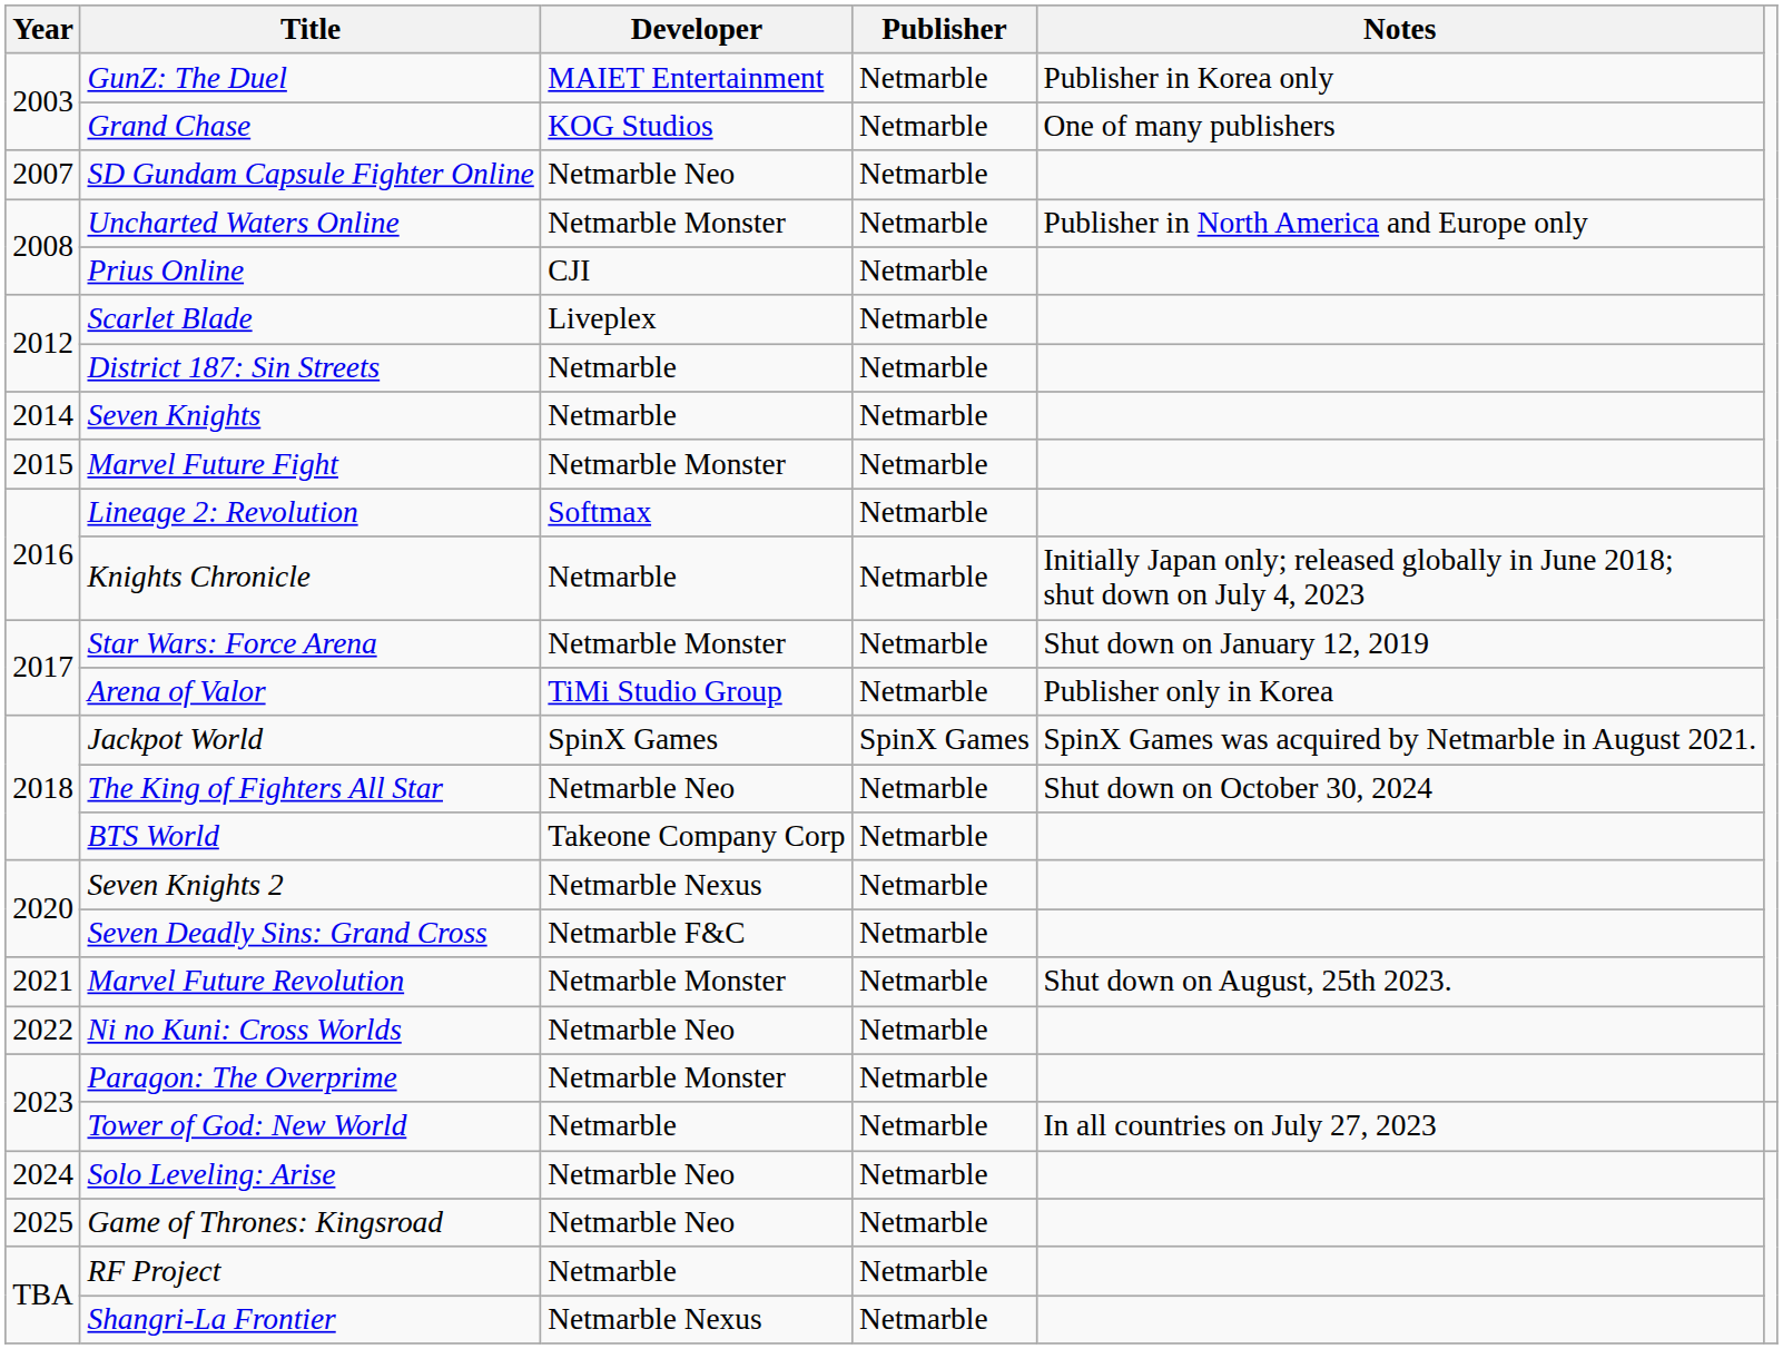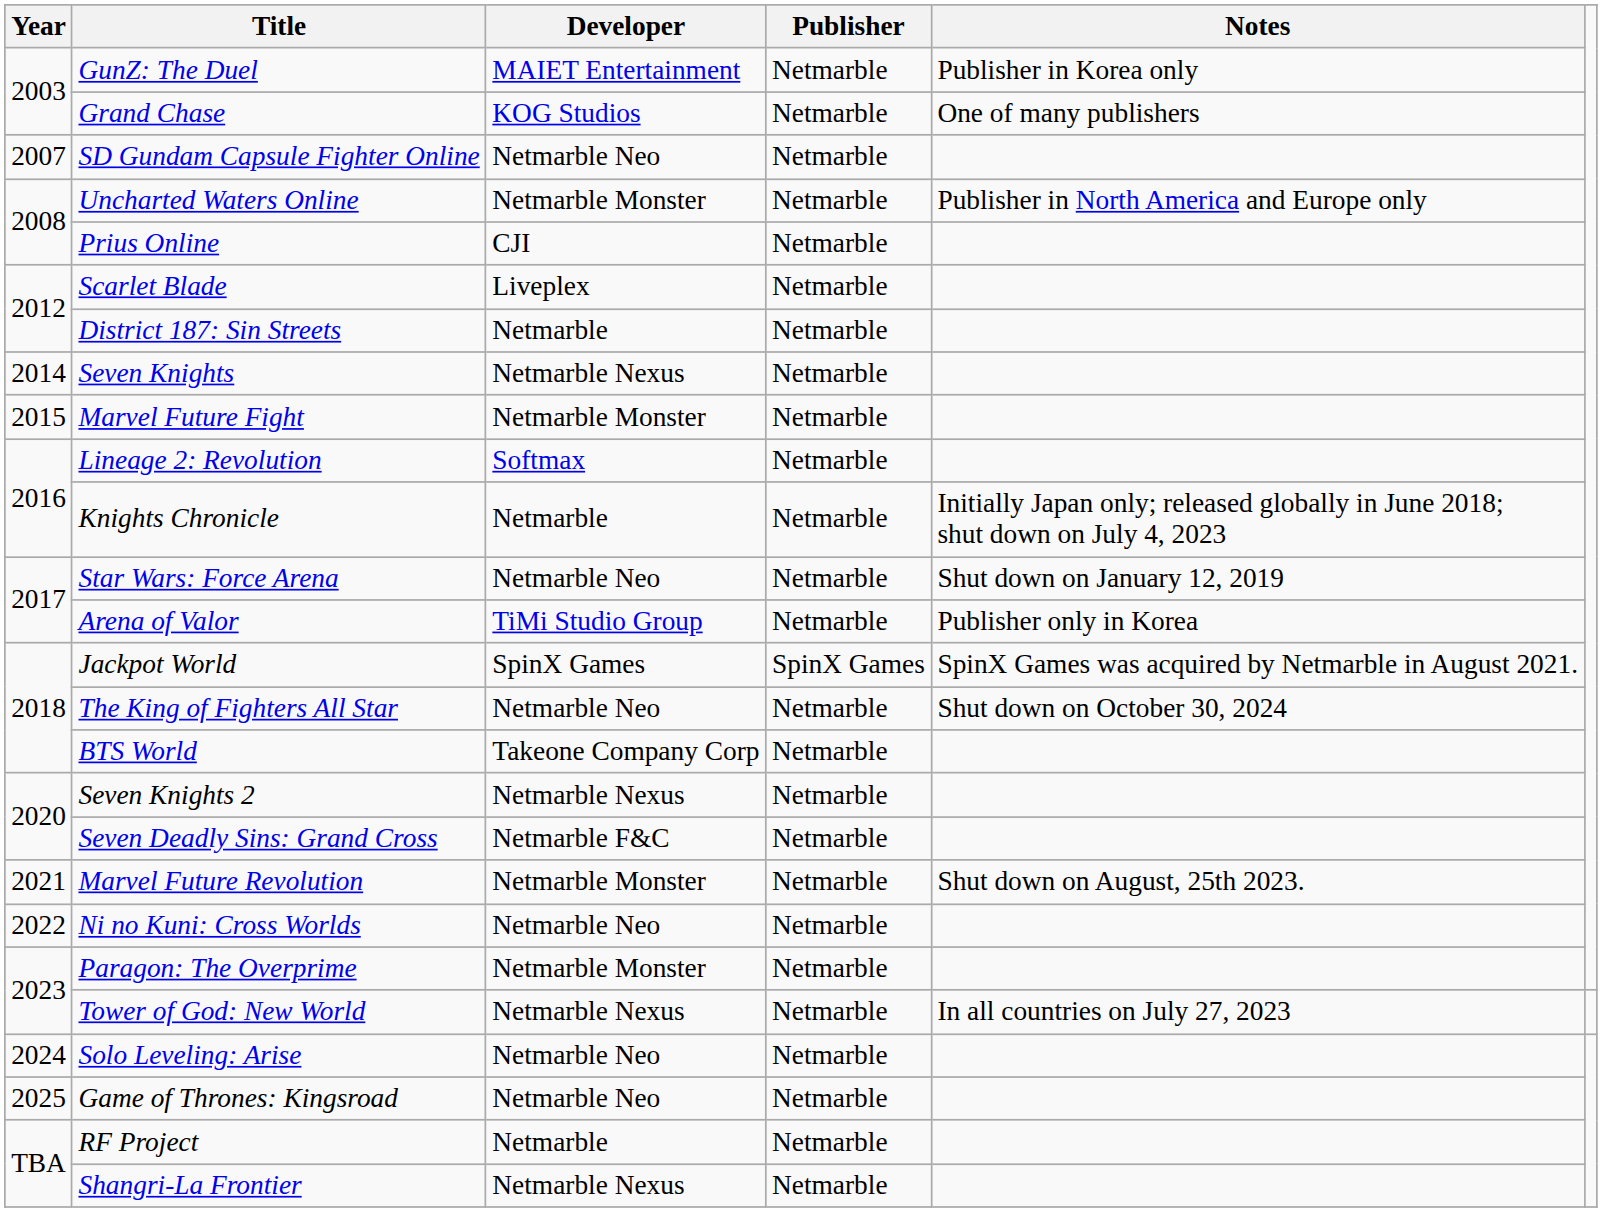 <table class="wikitable">
 <tr>
 <th scope="col">Year</th>
 <th scope="col">Title</th>
 <th scope="col">Developer</th>
 <th scope="col">Publisher</th>
 <th scope="col">Notes</th>
 </tr>
 <tr>
 <td rowspan="2">2003</td>
 <td><em><a href='#'>GunZ: The Duel</a></em></td>
 <td><a href='#'>MAIET Entertainment</a></td>
 <td>Netmarble</td>
 <td>Publisher in Korea only</td>
 </tr>
 <tr>
 <td><em><a href='#'>Grand Chase</a></em></td>
 <td><a href='#'>KOG Studios</a></td>
 <td>Netmarble</td>
 <td>One of many publishers</td>
 </tr>
 <tr>
 <td>2007</td>
 <td><em><a href='#'>SD Gundam Capsule Fighter Online</a></em></td>
 <td>Netmarble Neo</td>
 <td>Netmarble</td>
 <td></td>
 </tr>
 <tr>
 <td rowspan="2">2008</td>
 <td><em><a href='#'>Uncharted Waters Online</a></em></td>
 <td>Netmarble Monster</td>
 <td>Netmarble</td>
 <td>Publisher in <a href='#'>North America</a> and Europe only</td>
 </tr>
 <tr>
 <td><em><a href='#'>Prius Online</a></em></td>
 <td>CJI</td>
 <td>Netmarble</td>
 <td></td>
 </tr>
 <tr>
 <td rowspan="2">2012</td>
 <td><em><a href='#'>Scarlet Blade</a></em></td>
 <td>Liveplex</td>
 <td>Netmarble</td>
 <td></td>
 </tr>
 <tr>
 <td><em><a href='#'>District 187: Sin Streets</a></em></td>
 <td>Netmarble</td>
 <td>Netmarble</td>
 <td></td>
 </tr>
 <tr>
 <td>2014</td>
 <td><em><a href='#'>Seven Knights</a></em></td>
-<td>Netmarble</td>
+<td>Netmarble Nexus</td>
 <td>Netmarble</td>
 <td></td>
 </tr>
 <tr>
 <td>2015</td>
 <td><em><a href='#'>Marvel Future Fight</a></em></td>
 <td>Netmarble Monster</td>
 <td>Netmarble</td>
 <td></td>
 </tr>
 <tr>
 <td rowspan="2">2016</td>
 <td><em><a href='#'>Lineage 2: Revolution</a></em></td>
 <td><a href='#'>Softmax</a></td>
 <td>Netmarble</td>
 <td></td>
 </tr>
 <tr>
 <td><em>Knights Chronicle</em></td>
 <td>Netmarble</td>
 <td>Netmarble</td>
 <td>Initially Japan only; released globally in June 2018;<br>shut down on July 4, 2023</td>
 </tr>
 <tr>
 <td rowspan="2">2017</td>
 <td><em><a href='#'>Star Wars: Force Arena</a></em></td>
-<td>Netmarble Monster</td>
+<td>Netmarble Neo</td>
 <td>Netmarble</td>
 <td>Shut down on January 12, 2019</td>
 </tr>
 <tr>
 <td><em><a href='#'>Arena of Valor</a></em></td>
 <td><a href='#'>TiMi Studio Group</a></td>
 <td>Netmarble</td>
 <td>Publisher only in Korea</td>
 </tr>
 <tr>
 <td rowspan="3">2018</td>
 <td><em>Jackpot World</em></td>
 <td>SpinX Games</td>
 <td>SpinX Games</td>
 <td>SpinX Games was acquired by Netmarble in August 2021.</td>
 </tr>
 <tr>
 <td><em><a href='#'>The King of Fighters All Star</a></em></td>
 <td>Netmarble Neo</td>
 <td>Netmarble</td>
 <td>Shut down on October 30, 2024</td>
 </tr>
 <tr>
 <td><em><a href='#'>BTS World</a></em></td>
 <td>Takeone Company Corp</td>
 <td>Netmarble</td>
 <td></td>
 </tr>
 <tr>
 <td rowspan="2">2020</td>
 <td><em>Seven Knights 2</em></td>
 <td>Netmarble Nexus</td>
 <td>Netmarble</td>
 <td></td>
 </tr>
 <tr>
 <td><em><a href='#'>Seven Deadly Sins: Grand Cross</a></em></td>
 <td>Netmarble F&C</td>
 <td>Netmarble</td>
 <td></td>
 </tr>
 <tr>
 <td>2021</td>
 <td><em><a href='#'>Marvel Future Revolution</a></em></td>
 <td>Netmarble Monster</td>
 <td>Netmarble</td>
 <td>Shut down on August, 25th 2023.</td>
 </tr>
 <tr>
 <td>2022</td>
 <td><em><a href='#'>Ni no Kuni: Cross Worlds</a></em></td>
 <td>Netmarble Neo</td>
 <td>Netmarble</td>
 <td></td>
 </tr>
 <tr>
 <td rowspan="2">2023</td>
 <td><em><a href='#'>Paragon: The Overprime</a></em></td>
 <td>Netmarble Monster</td>
 <td>Netmarble</td>
 <td></td>
 </tr>
 <tr>
 <td><em><a href='#'>Tower of God: New World</a></em></td>
-<td>Netmarble</td>
+<td>Netmarble Nexus</td>
 <td>Netmarble</td>
 <td>In all countries on July 27, 2023</td>
 <td></td>
 </tr>
 <tr>
 <td>2024</td>
 <td><em><a href='#'>Solo Leveling: Arise</a></em></td>
 <td>Netmarble Neo</td>
 <td>Netmarble</td>
 <td></td>
 </tr>
 <tr>
 <td>2025</td>
 <td><em>Game of Thrones: Kingsroad</em></td>
 <td>Netmarble Neo</td>
 <td>Netmarble</td>
 <td></td>
 </tr>
 <tr>
 <td rowspan="2">TBA</td>
 <td><em>RF Project</em></td>
 <td>Netmarble</td>
 <td>Netmarble</td>
 <td></td>
 </tr>
 <tr>
 <td><em><a href='#'>Shangri-La Frontier</a></em></td>
 <td>Netmarble Nexus</td>
 <td>Netmarble</td>
 <td></td>
 </tr>
 </table>
